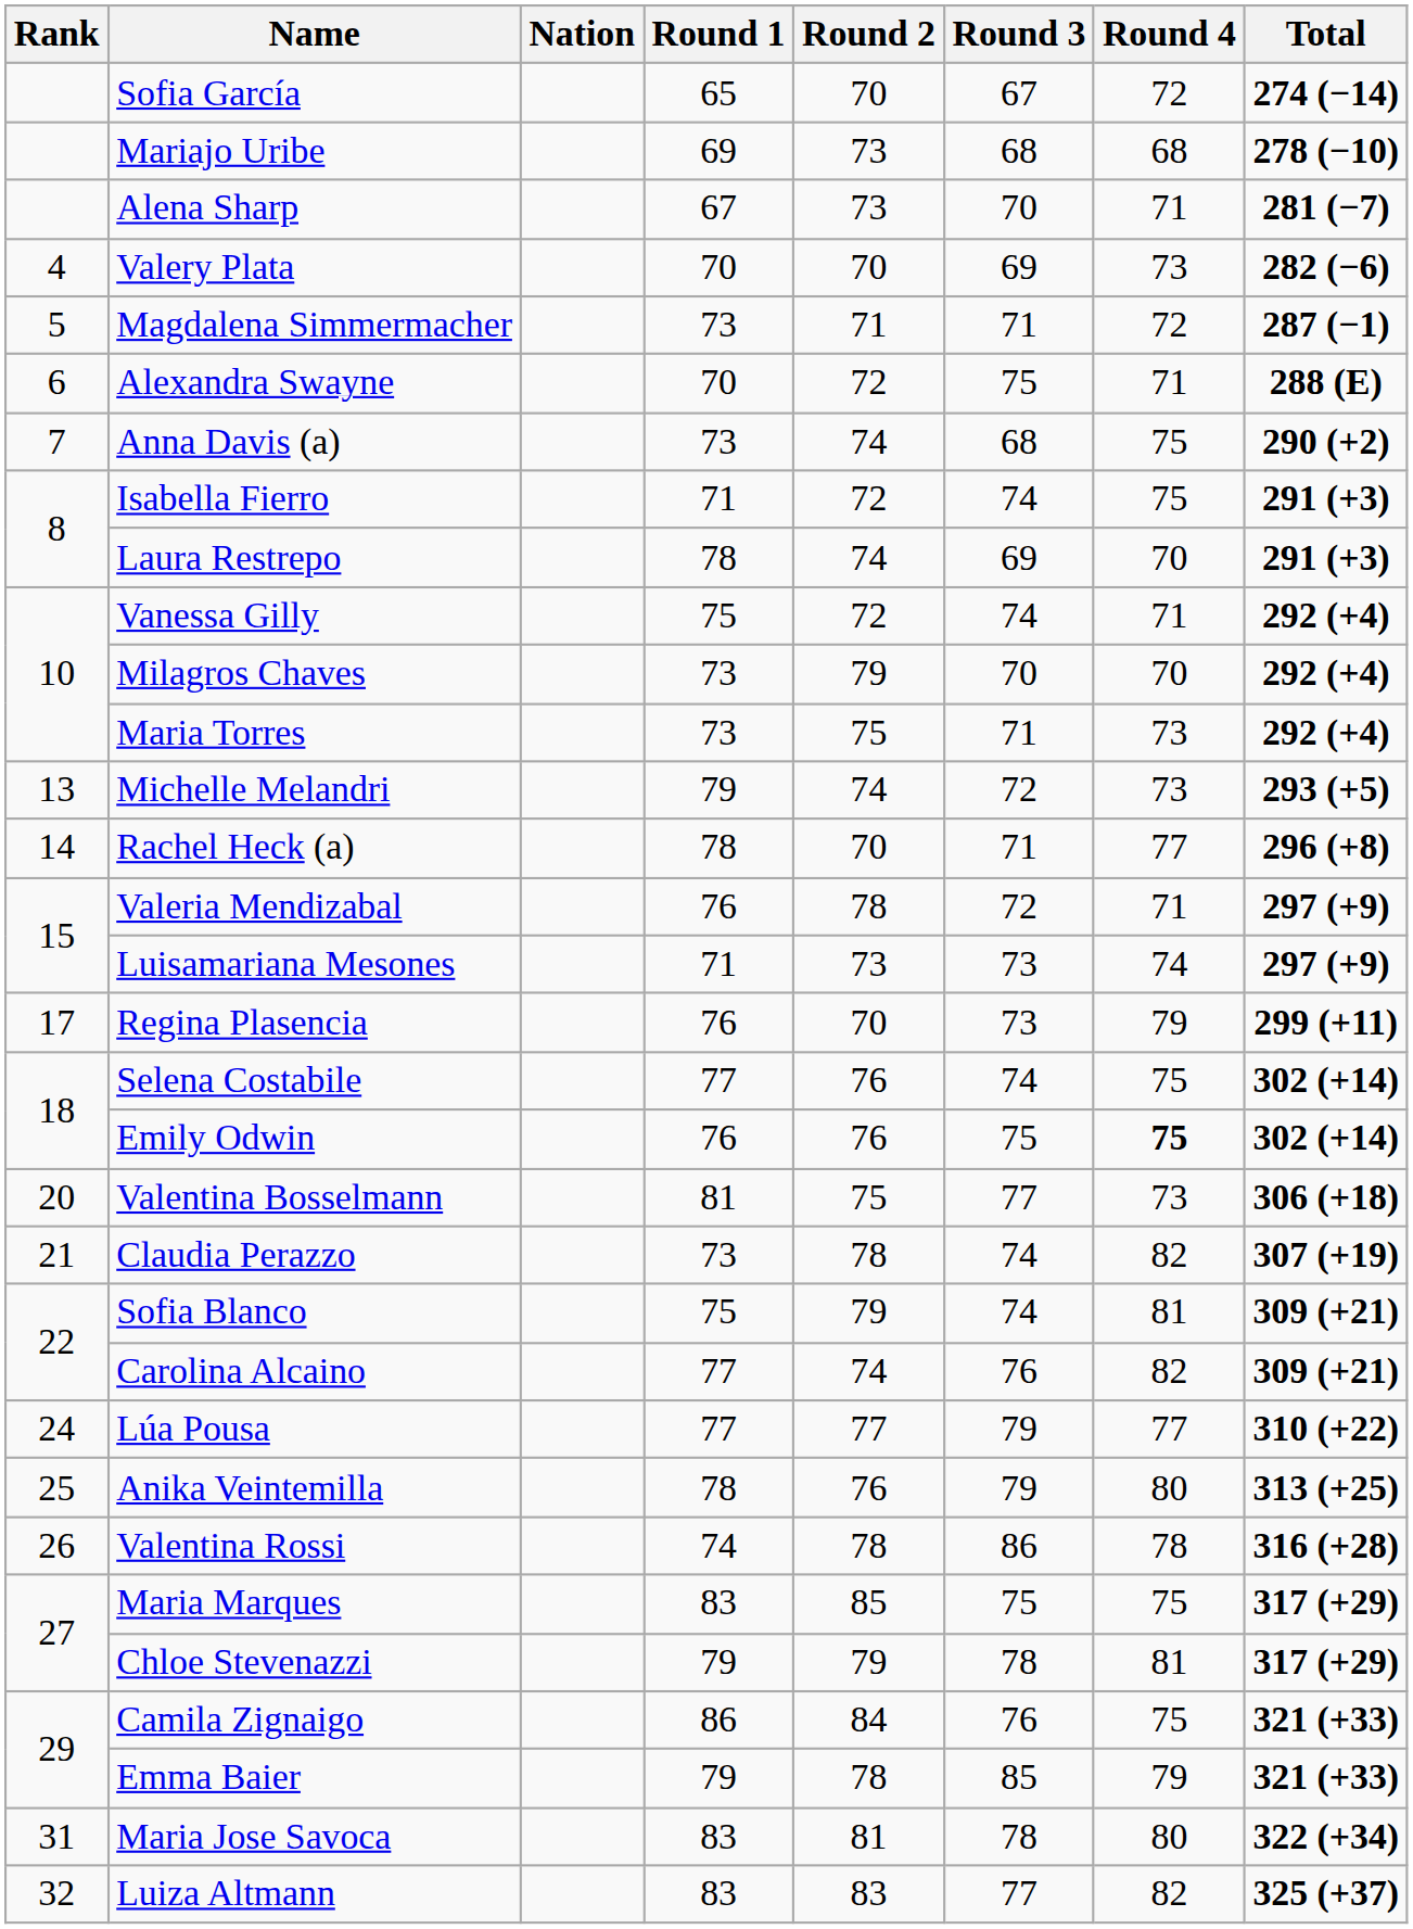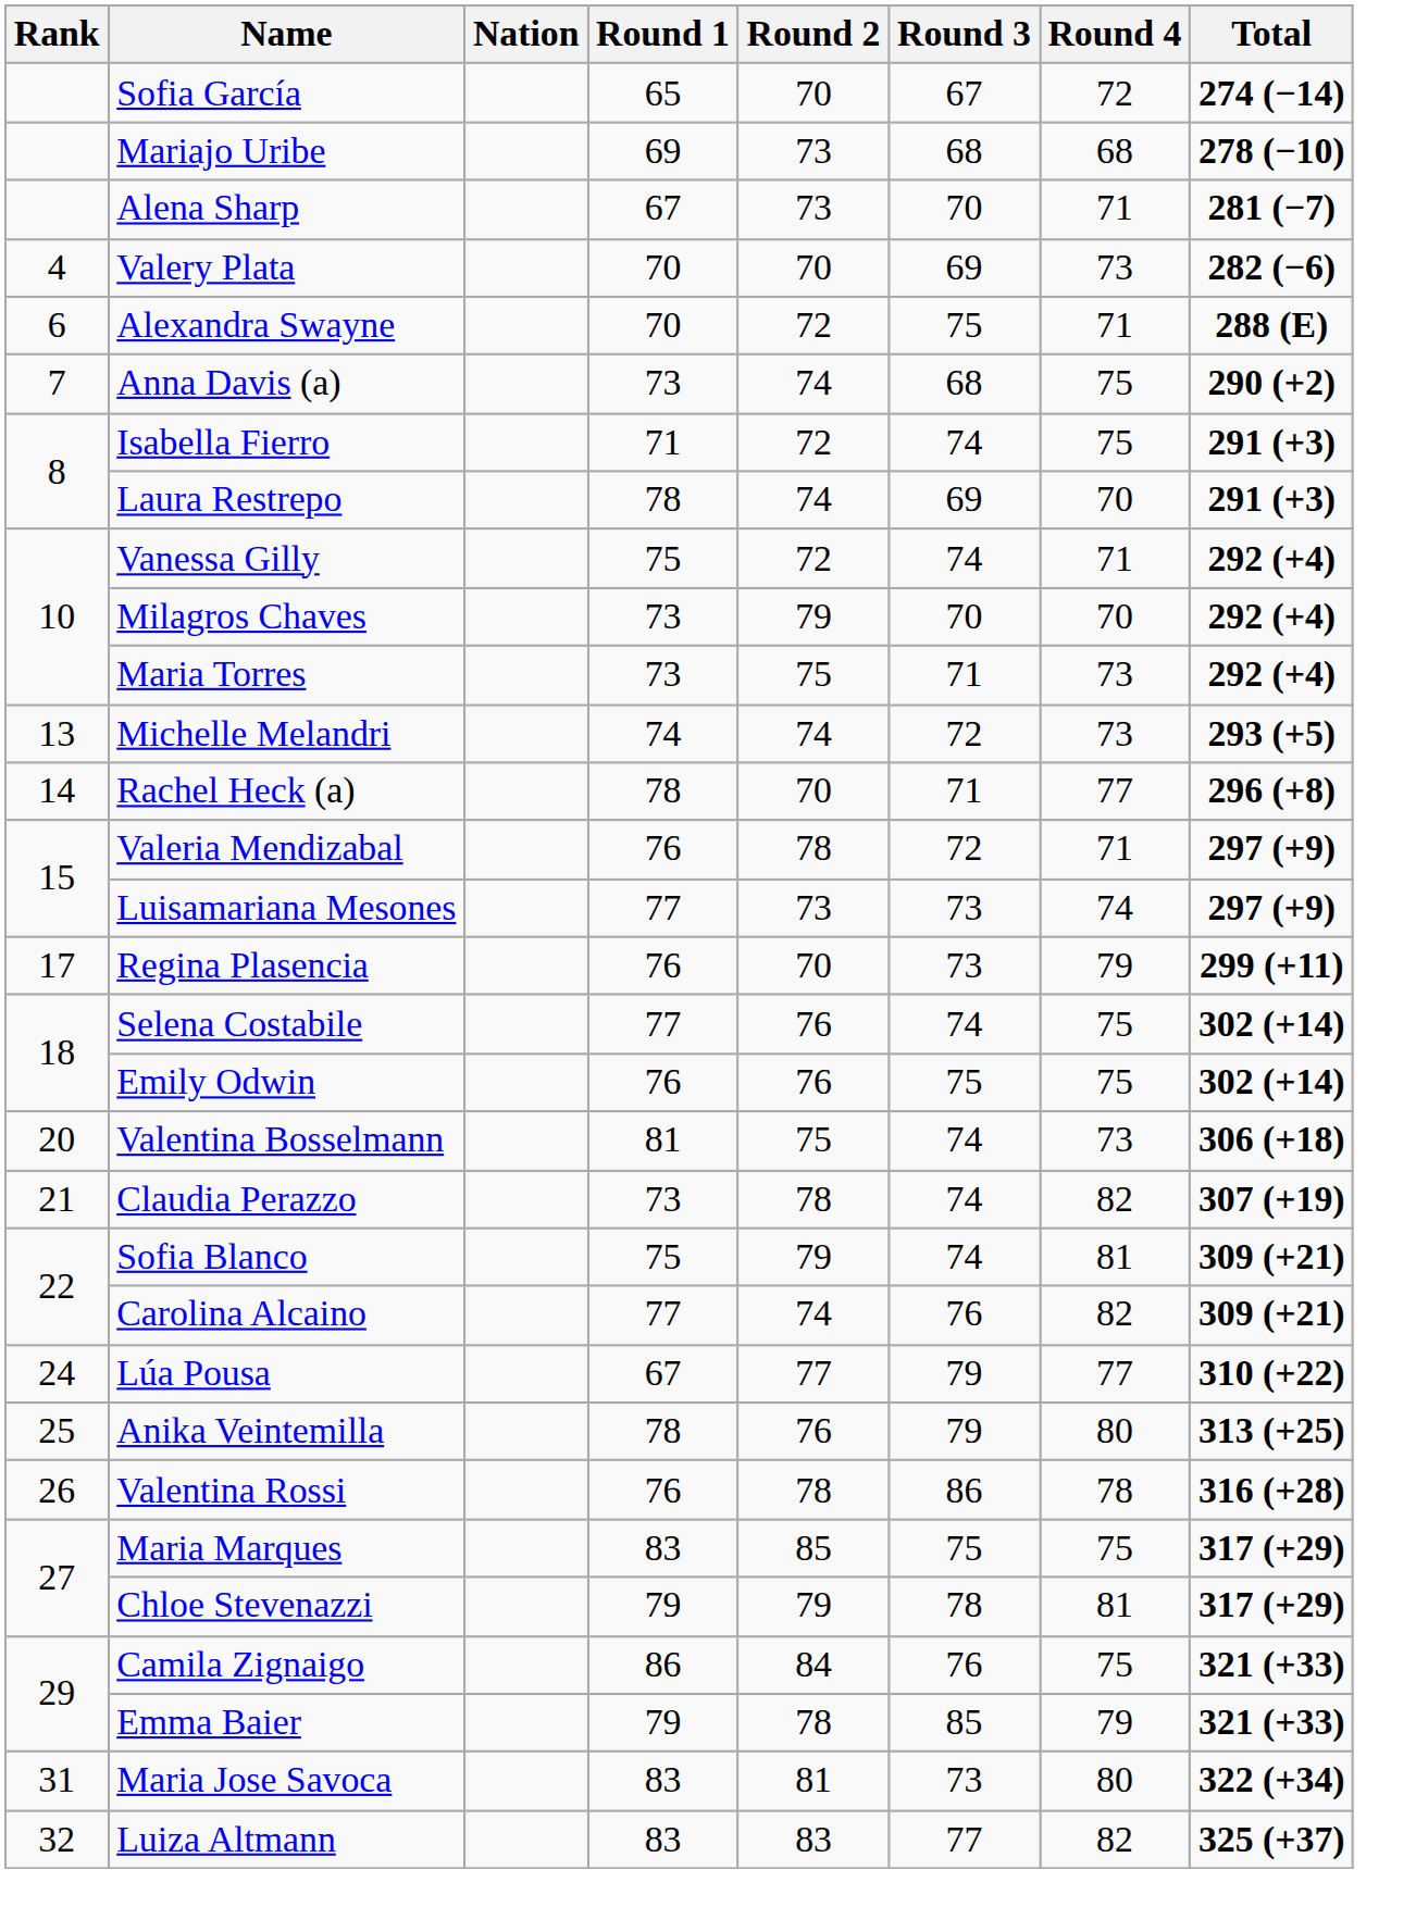 <table class="wikitable sortable" style="text-align:center">
 <tr>
 <th>Rank</th>
 <th>Name</th>
 <th>Nation</th>
 <th>Round 1</th>
 <th>Round 2</th>
 <th>Round 3</th>
 <th>Round 4</th>
 <th>Total</th>
 </tr>
 <tr>
 <td></td>
 <td align="left"><a href='#'>Sofia García</a></td>
 <td align="left"></td>
 <td>65</td>
 <td>70</td>
 <td>67</td>
 <td>72</td>
 <td><strong>274 (−14)</strong></td>
 </tr>
 <tr>
 <td></td>
 <td align="left"><a href='#'>Mariajo Uribe</a></td>
 <td align="left"></td>
 <td>69</td>
 <td>73</td>
 <td>68</td>
 <td>68</td>
 <td><strong>278 (−10)</strong></td>
 </tr>
 <tr>
 <td></td>
 <td align="left"><a href='#'>Alena Sharp</a></td>
 <td align="left"></td>
 <td>67</td>
 <td>73</td>
 <td>70</td>
 <td>71</td>
 <td><strong>281 (−7)</strong></td>
 </tr>
 <tr>
 <td>4</td>
 <td align="left"><a href='#'>Valery Plata</a></td>
 <td align="left"></td>
 <td>70</td>
 <td>70</td>
 <td>69</td>
 <td>73</td>
 <td><strong>282 (−6)</strong></td>
-</tr>
-<tr>
-<td>5</td>
-<td align="left"><a href='#'>Magdalena Simmermacher</a></td>
-<td align="left"></td>
-<td>73</td>
-<td>71</td>
-<td>71</td>
-<td>72</td>
-<td><strong>287 (−1)</strong></td>
 </tr>
 <tr>
 <td>6</td>
 <td align="left"><a href='#'>Alexandra Swayne</a></td>
 <td align="left"></td>
 <td>70</td>
 <td>72</td>
 <td>75</td>
 <td>71</td>
 <td><strong>288 (E)</strong></td>
 </tr>
 <tr>
 <td>7</td>
 <td align="left"><a href='#'>Anna Davis</a> (a)</td>
 <td align="left"></td>
 <td>73</td>
 <td>74</td>
 <td>68</td>
 <td>75</td>
 <td><strong>290 (+2)</strong></td>
 </tr>
 <tr>
 <td rowspan=2>8</td>
 <td align="left"><a href='#'>Isabella Fierro</a></td>
 <td align="left"></td>
 <td>71</td>
 <td>72</td>
 <td>74</td>
 <td>75</td>
 <td><strong>291 (+3)</strong></td>
 </tr>
 <tr>
 <td align="left"><a href='#'>Laura Restrepo</a></td>
 <td align="left"></td>
 <td>78</td>
 <td>74</td>
 <td>69</td>
 <td>70</td>
 <td><strong>291 (+3)</strong></td>
 </tr>
 <tr>
 <td rowspan=3>10</td>
 <td align="left"><a href='#'>Vanessa Gilly</a></td>
 <td align="left"></td>
 <td>75</td>
 <td>72</td>
 <td>74</td>
 <td>71</td>
 <td><strong>292 (+4)</strong></td>
 </tr>
 <tr>
 <td align="left"><a href='#'>Milagros Chaves</a></td>
 <td align="left"></td>
 <td>73</td>
 <td>79</td>
 <td>70</td>
 <td>70</td>
 <td><strong>292 (+4)</strong></td>
 </tr>
 <tr>
 <td align="left"><a href='#'>Maria Torres</a></td>
 <td align="left"></td>
 <td>73</td>
 <td>75</td>
 <td>71</td>
 <td>73</td>
 <td><strong>292 (+4)</strong></td>
 </tr>
 <tr>
 <td>13</td>
 <td align="left"><a href='#'>Michelle Melandri</a></td>
 <td align="left"></td>
-<td>79</td>
+<td>74</td>
 <td>74</td>
 <td>72</td>
 <td>73</td>
 <td><strong>293 (+5)</strong></td>
 </tr>
 <tr>
 <td>14</td>
 <td align="left"><a href='#'>Rachel Heck</a> (a)</td>
 <td align="left"></td>
 <td>78</td>
 <td>70</td>
 <td>71</td>
 <td>77</td>
 <td><strong>296 (+8)</strong></td>
 </tr>
 <tr>
 <td rowspan=2>15</td>
 <td align="left"><a href='#'>Valeria Mendizabal</a></td>
 <td align="left"></td>
 <td>76</td>
 <td>78</td>
 <td>72</td>
 <td>71</td>
 <td><strong>297 (+9)</strong></td>
 </tr>
 <tr>
 <td align="left"><a href='#'>Luisamariana Mesones</a></td>
 <td align="left"></td>
-<td>71</td>
+<td>77</td>
 <td>73</td>
 <td>73</td>
 <td>74</td>
 <td><strong>297 (+9)</strong></td>
 </tr>
 <tr>
 <td>17</td>
 <td align="left"><a href='#'>Regina Plasencia</a></td>
 <td align="left"></td>
 <td>76</td>
 <td>70</td>
 <td>73</td>
 <td>79</td>
 <td><strong>299 (+11)</strong></td>
 </tr>
 <tr>
 <td rowspan=2>18</td>
 <td align="left"><a href='#'>Selena Costabile</a></td>
 <td align="left"></td>
 <td>77</td>
 <td>76</td>
 <td>74</td>
 <td>75</td>
 <td><strong>302 (+14)</strong></td>
 </tr>
 <tr>
 <td align="left"><a href='#'>Emily Odwin</a></td>
 <td align="left"></td>
 <td>76</td>
 <td>76</td>
 <td>75</td>
-<td><strong>75</strong></td>
+<td>75</td>
 <td><strong>302 (+14)</strong></td>
 </tr>
 <tr>
 <td>20</td>
 <td align="left"><a href='#'>Valentina Bosselmann</a></td>
 <td align="left"></td>
 <td>81</td>
 <td>75</td>
-<td>77</td>
+<td>74</td>
 <td>73</td>
 <td><strong>306 (+18)</strong></td>
 </tr>
 <tr>
 <td>21</td>
 <td align="left"><a href='#'>Claudia Perazzo</a></td>
 <td align="left"></td>
 <td>73</td>
 <td>78</td>
 <td>74</td>
 <td>82</td>
 <td><strong>307 (+19)</strong></td>
 </tr>
 <tr>
 <td rowspan=2>22</td>
 <td align="left"><a href='#'>Sofia Blanco</a></td>
 <td align="left"></td>
 <td>75</td>
 <td>79</td>
 <td>74</td>
 <td>81</td>
 <td><strong>309 (+21)</strong></td>
 </tr>
 <tr>
 <td align="left"><a href='#'>Carolina Alcaino</a></td>
 <td align="left"></td>
 <td>77</td>
 <td>74</td>
 <td>76</td>
 <td>82</td>
 <td><strong>309 (+21)</strong></td>
 </tr>
 <tr>
 <td>24</td>
 <td align="left"><a href='#'>Lúa Pousa</a></td>
 <td align="left"></td>
-<td>77</td>
+<td>67</td>
 <td>77</td>
 <td>79</td>
 <td>77</td>
 <td><strong>310 (+22)</strong></td>
 </tr>
 <tr>
 <td>25</td>
 <td align="left"><a href='#'>Anika Veintemilla</a></td>
 <td align="left"></td>
 <td>78</td>
 <td>76</td>
 <td>79</td>
 <td>80</td>
 <td><strong>313 (+25)</strong></td>
 </tr>
 <tr>
 <td>26</td>
 <td align="left"><a href='#'>Valentina Rossi</a></td>
 <td align="left"></td>
-<td>74</td>
+<td>76</td>
 <td>78</td>
 <td>86</td>
 <td>78</td>
 <td><strong>316 (+28)</strong></td>
 </tr>
 <tr>
 <td rowspan=2>27</td>
 <td align="left"><a href='#'>Maria Marques</a></td>
 <td align="left"></td>
 <td>83</td>
 <td>85</td>
 <td>75</td>
 <td>75</td>
 <td><strong>317 (+29)</strong></td>
 </tr>
 <tr>
 <td align="left"><a href='#'>Chloe Stevenazzi</a></td>
 <td align="left"></td>
 <td>79</td>
 <td>79</td>
 <td>78</td>
 <td>81</td>
 <td><strong>317 (+29)</strong></td>
 </tr>
 <tr>
 <td rowspan=2>29</td>
 <td align="left"><a href='#'>Camila Zignaigo</a></td>
 <td align="left"></td>
 <td>86</td>
 <td>84</td>
 <td>76</td>
 <td>75</td>
 <td><strong>321 (+33)</strong></td>
 </tr>
 <tr>
 <td align="left"><a href='#'>Emma Baier</a></td>
 <td align="left"></td>
 <td>79</td>
 <td>78</td>
 <td>85</td>
 <td>79</td>
 <td><strong>321 (+33)</strong></td>
 </tr>
 <tr>
 <td>31</td>
 <td align="left"><a href='#'>Maria Jose Savoca</a></td>
 <td align="left"></td>
 <td>83</td>
 <td>81</td>
-<td>78</td>
+<td>73</td>
 <td>80</td>
 <td><strong>322 (+34)</strong></td>
 </tr>
 <tr>
 <td>32</td>
 <td align="left"><a href='#'>Luiza Altmann</a></td>
 <td align="left"></td>
 <td>83</td>
 <td>83</td>
 <td>77</td>
 <td>82</td>
 <td><strong>325 (+37)</strong></td>
 </tr>
 </table>
